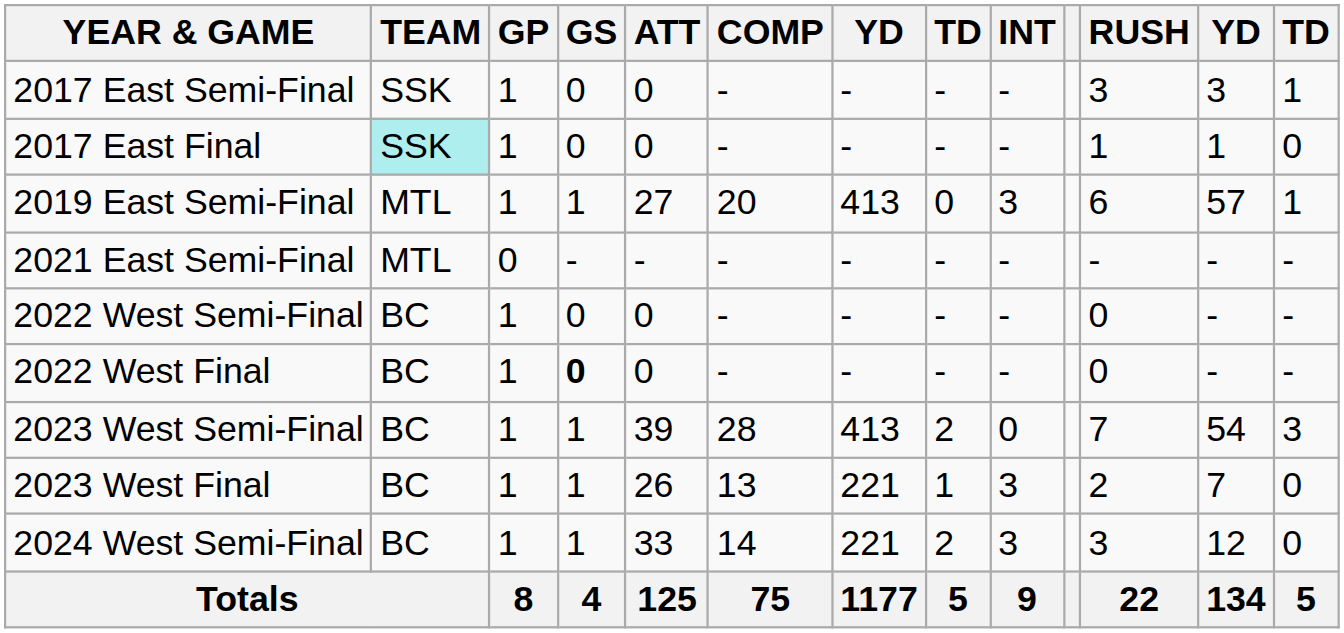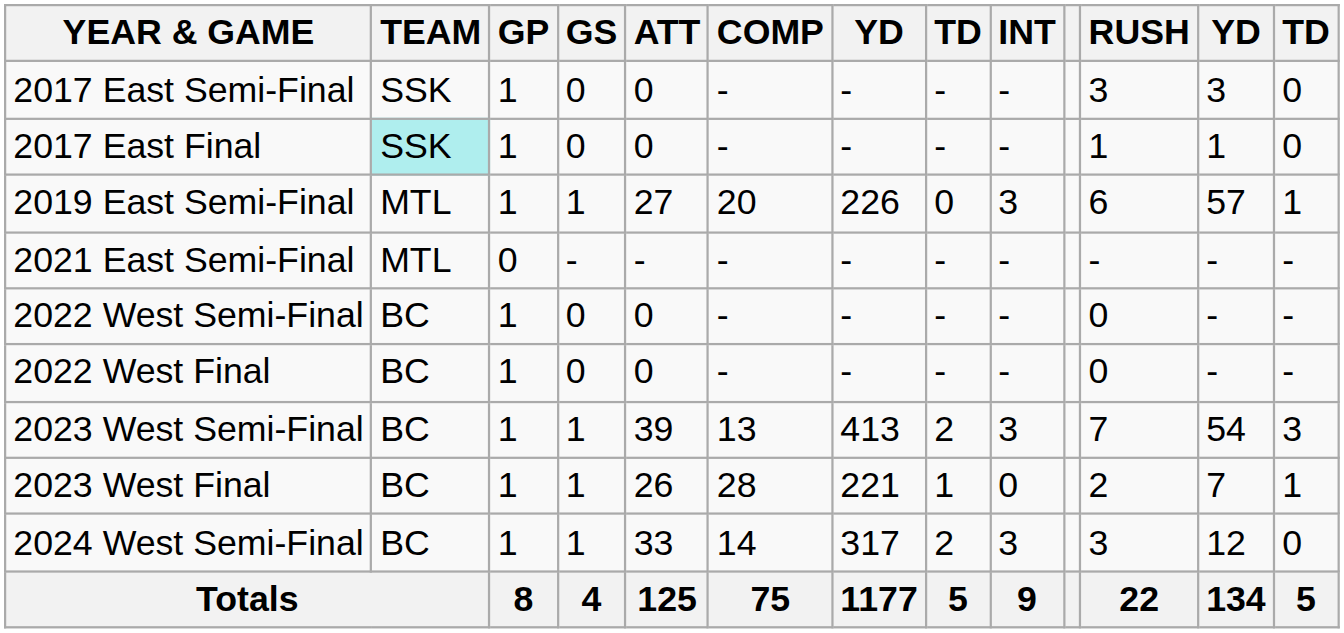 <table class="wikitable">
 <tr>
 <th>YEAR & GAME</th>
 <th>TEAM</th>
 <th>GP</th>
 <th>GS</th>
 <th>ATT</th>
 <th>COMP</th>
 <th>YD</th>
 <th>TD</th>
 <th>INT</th>
 <th></th>
 <th>RUSH</th>
 <th>YD</th>
 <th>TD</th>
 </tr>
 <tr>
 <td>2017 East Semi-Final</td>
 <td>SSK</td>
 <td>1</td>
 <td>0</td>
 <td>0</td>
 <td>-</td>
 <td>-</td>
 <td>-</td>
 <td>-</td>
 <td></td>
 <td>3</td>
 <td>3</td>
-<td>1</td>
+<td>0</td>
 </tr>
 <tr>
 <td>2017 East Final</td>
 <td style="background: paleturquoise;">SSK</td>
 <td>1</td>
 <td>0</td>
 <td>0</td>
 <td>-</td>
 <td>-</td>
 <td>-</td>
 <td>-</td>
 <td></td>
 <td>1</td>
 <td>1</td>
 <td>0</td>
 </tr>
 <tr>
 <td>2019 East Semi-Final</td>
 <td>MTL</td>
 <td>1</td>
 <td>1</td>
 <td>27</td>
 <td>20</td>
-<td>413</td>
+<td>226</td>
 <td>0</td>
 <td>3</td>
 <td></td>
 <td>6</td>
 <td>57</td>
 <td>1</td>
 </tr>
 <tr>
 <td>2021 East Semi-Final</td>
 <td>MTL</td>
 <td>0</td>
 <td>-</td>
 <td>-</td>
 <td>-</td>
 <td>-</td>
 <td>-</td>
 <td>-</td>
 <td></td>
 <td>-</td>
 <td>-</td>
 <td>-</td>
 </tr>
 <tr>
 <td>2022 West Semi-Final</td>
 <td>BC</td>
 <td>1</td>
 <td>0</td>
 <td>0</td>
 <td>-</td>
 <td>-</td>
 <td>-</td>
 <td>-</td>
 <td></td>
 <td>0</td>
 <td>-</td>
 <td>-</td>
 </tr>
 <tr>
 <td>2022 West Final</td>
 <td>BC</td>
 <td>1</td>
-<td><strong>0</strong></td>
+<td>0</td>
 <td>0</td>
 <td>-</td>
 <td>-</td>
 <td>-</td>
 <td>-</td>
 <td></td>
 <td>0</td>
 <td>-</td>
 <td>-</td>
 </tr>
 <tr>
 <td>2023 West Semi-Final</td>
 <td>BC</td>
 <td>1</td>
 <td>1</td>
 <td>39</td>
-<td>28</td>
+<td>13</td>
 <td>413</td>
 <td>2</td>
-<td>0</td>
+<td>3</td>
 <td></td>
 <td>7</td>
 <td>54</td>
 <td>3</td>
 </tr>
 <tr>
 <td>2023 West Final</td>
 <td>BC</td>
 <td>1</td>
 <td>1</td>
 <td>26</td>
-<td>13</td>
+<td>28</td>
 <td>221</td>
 <td>1</td>
-<td>3</td>
+<td>0</td>
 <td></td>
 <td>2</td>
 <td>7</td>
-<td>0</td>
+<td>1</td>
 </tr>
 <tr>
 <td>2024 West Semi-Final</td>
 <td>BC</td>
 <td>1</td>
 <td>1</td>
 <td>33</td>
 <td>14</td>
-<td>221</td>
+<td>317</td>
 <td>2</td>
 <td>3</td>
 <td></td>
 <td>3</td>
 <td>12</td>
 <td>0</td>
 </tr>
 <tr>
 <th colspan="2">Totals</th>
 <th>8</th>
 <th>4</th>
 <th>125</th>
 <th>75</th>
 <th>1177</th>
 <th>5</th>
 <th>9</th>
 <th></th>
 <th>22</th>
 <th>134</th>
 <th>5</th>
 </tr>
 </table>
